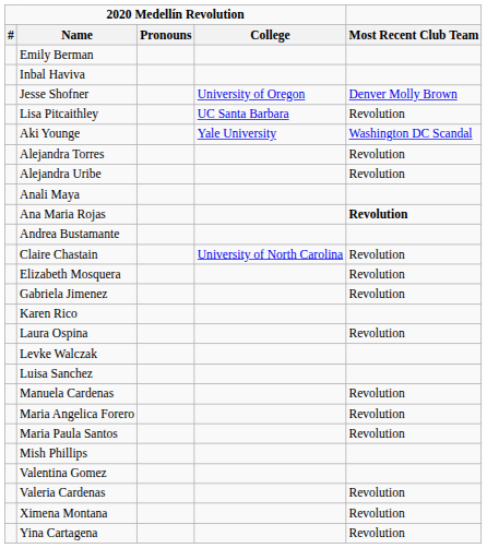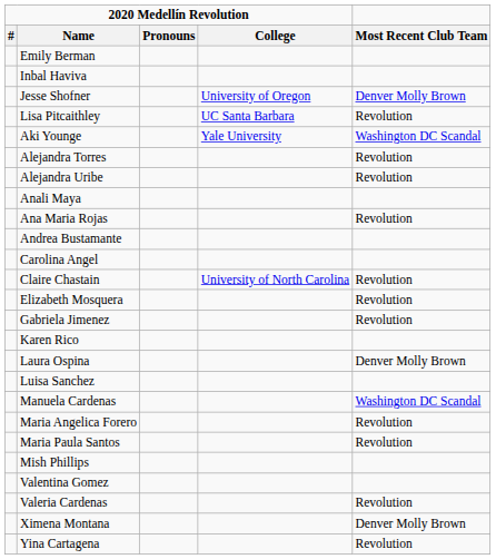 <table class="wikitable sortable">
 <tr>
 <td colspan="4" style="color:black; text-align:center"><strong>2020 Medellín Revolution</strong></td>
 <td></td>
 </tr>
 <tr>
 <th>#</th>
 <th>Name</th>
 <th>Pronouns</th>
 <th>College</th>
 <th>Most Recent Club Team</th>
 </tr>
 <tr>
 <td></td>
 <td>Emily Berman</td>
 <td></td>
 <td></td>
 <td></td>
 </tr>
 <tr>
 <td></td>
 <td>Inbal Haviva</td>
 <td></td>
 <td></td>
 <td></td>
 </tr>
 <tr>
 <td></td>
 <td>Jesse Shofner</td>
 <td></td>
 <td><a href='#'>University of Oregon</a></td>
 <td><a href='#'>Denver Molly Brown</a></td>
 </tr>
 <tr>
 <td></td>
 <td>Lisa Pitcaithley</td>
 <td></td>
 <td><a href='#'>UC Santa Barbara</a></td>
 <td>Revolution</td>
 </tr>
 <tr>
 <td></td>
 <td>Aki Younge</td>
 <td></td>
 <td><a href='#'>Yale University</a></td>
 <td><a href='#'>Washington DC Scandal</a></td>
 </tr>
 <tr>
 <td></td>
 <td>Alejandra Torres</td>
 <td></td>
 <td></td>
 <td>Revolution</td>
 </tr>
 <tr>
 <td></td>
 <td>Alejandra Uribe</td>
 <td></td>
 <td></td>
 <td>Revolution</td>
 </tr>
 <tr>
 <td></td>
 <td>Anali Maya</td>
 <td></td>
 <td></td>
 <td></td>
 </tr>
 <tr>
 <td></td>
 <td>Ana Maria Rojas</td>
 <td></td>
 <td></td>
-<td><strong>Revolution</strong></td>
+<td>Revolution</td>
 </tr>
 <tr>
 <td></td>
 <td>Andrea Bustamante</td>
+<td></td>
+<td></td>
+<td></td>
+</tr>
+<tr>
+<td></td>
+<td>Carolina Angel</td>
 <td></td>
 <td></td>
 <td></td>
 </tr>
 <tr>
 <td></td>
 <td>Claire Chastain</td>
 <td></td>
 <td><a href='#'>University of North Carolina</a></td>
 <td>Revolution</td>
 </tr>
 <tr>
 <td></td>
 <td>Elizabeth Mosquera</td>
 <td></td>
 <td></td>
 <td>Revolution</td>
 </tr>
 <tr>
 <td></td>
 <td>Gabriela Jimenez</td>
 <td></td>
 <td></td>
 <td>Revolution</td>
 </tr>
 <tr>
 <td></td>
 <td>Karen Rico</td>
 <td></td>
 <td></td>
 <td></td>
 </tr>
 <tr>
 <td></td>
 <td>Laura Ospina</td>
 <td></td>
 <td></td>
-<td>Revolution</td>
-</tr>
-<tr>
-<td></td>
-<td>Levke Walczak</td>
-<td></td>
-<td></td>
-<td></td>
+<td>Denver Molly Brown</td>
 </tr>
 <tr>
 <td></td>
 <td>Luisa Sanchez</td>
 <td></td>
 <td></td>
 <td></td>
 </tr>
 <tr>
 <td></td>
 <td>Manuela Cardenas</td>
 <td></td>
 <td></td>
-<td>Revolution</td>
+<td><a href='#'>Washington DC Scandal</a></td>
 </tr>
 <tr>
 <td></td>
 <td>Maria Angelica Forero</td>
 <td></td>
 <td></td>
 <td>Revolution</td>
 </tr>
 <tr>
 <td></td>
 <td>Maria Paula Santos</td>
 <td></td>
 <td></td>
 <td>Revolution</td>
 </tr>
 <tr>
 <td></td>
 <td>Mish Phillips</td>
 <td></td>
 <td></td>
 <td></td>
 </tr>
 <tr>
 <td></td>
 <td>Valentina Gomez</td>
 <td></td>
 <td></td>
 <td></td>
 </tr>
 <tr>
 <td></td>
 <td>Valeria Cardenas</td>
 <td></td>
 <td></td>
 <td>Revolution</td>
 </tr>
 <tr>
 <td></td>
 <td>Ximena Montana</td>
 <td></td>
 <td></td>
-<td>Revolution</td>
+<td>Denver Molly Brown</td>
 </tr>
 <tr>
 <td></td>
 <td>Yina Cartagena</td>
 <td></td>
 <td></td>
 <td>Revolution</td>
 </tr>
 </table>
